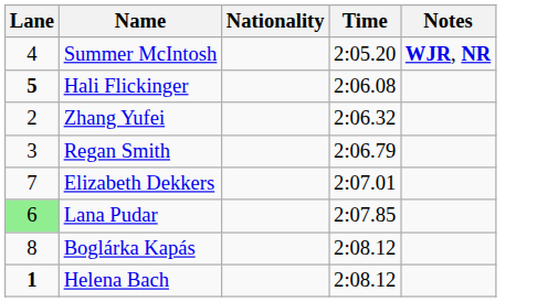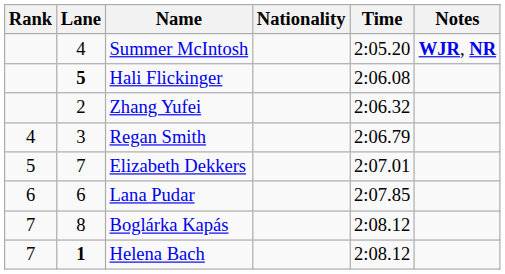 <table class="wikitable sortable" style="text-align:center">
 <tr>
+<th>Rank</th>
 <th>Lane</th>
 <th>Name</th>
 <th>Nationality</th>
 <th>Time</th>
 <th>Notes</th>
 </tr>
 <tr>
+<td></td>
 <td>4</td>
 <td align=left><a href='#'>Summer McIntosh</a></td>
 <td align=left></td>
 <td>2:05.20</td>
 <td><strong><a href='#'>WJR</a></strong>, <strong><a href='#'>NR</a></strong></td>
 </tr>
 <tr>
+<td></td>
 <td><strong>5</strong></td>
 <td align=left><a href='#'>Hali Flickinger</a></td>
 <td align=left></td>
 <td>2:06.08</td>
 <td></td>
 </tr>
 <tr>
+<td></td>
 <td>2</td>
 <td align=left><a href='#'>Zhang Yufei</a></td>
 <td align=left></td>
 <td>2:06.32</td>
 <td></td>
 </tr>
 <tr>
+<td>4</td>
 <td>3</td>
 <td align=left><a href='#'>Regan Smith</a></td>
 <td align=left></td>
 <td>2:06.79</td>
 <td></td>
 </tr>
 <tr>
+<td>5</td>
 <td>7</td>
 <td align=left><a href='#'>Elizabeth Dekkers</a></td>
 <td align=left></td>
 <td>2:07.01</td>
 <td></td>
 </tr>
 <tr>
-<td style="background: lightgreen;">6</td>
+<td>6</td>
+<td>6</td>
 <td align=left><a href='#'>Lana Pudar</a></td>
 <td align=left></td>
 <td>2:07.85</td>
 <td></td>
 </tr>
 <tr>
+<td>7</td>
 <td>8</td>
 <td align=left><a href='#'>Boglárka Kapás</a></td>
 <td align=left></td>
 <td>2:08.12</td>
 <td></td>
 </tr>
 <tr>
+<td>7</td>
 <td><strong>1</strong></td>
 <td align=left><a href='#'>Helena Bach</a></td>
 <td align=left></td>
 <td>2:08.12</td>
 <td></td>
 </tr>
 </table>
